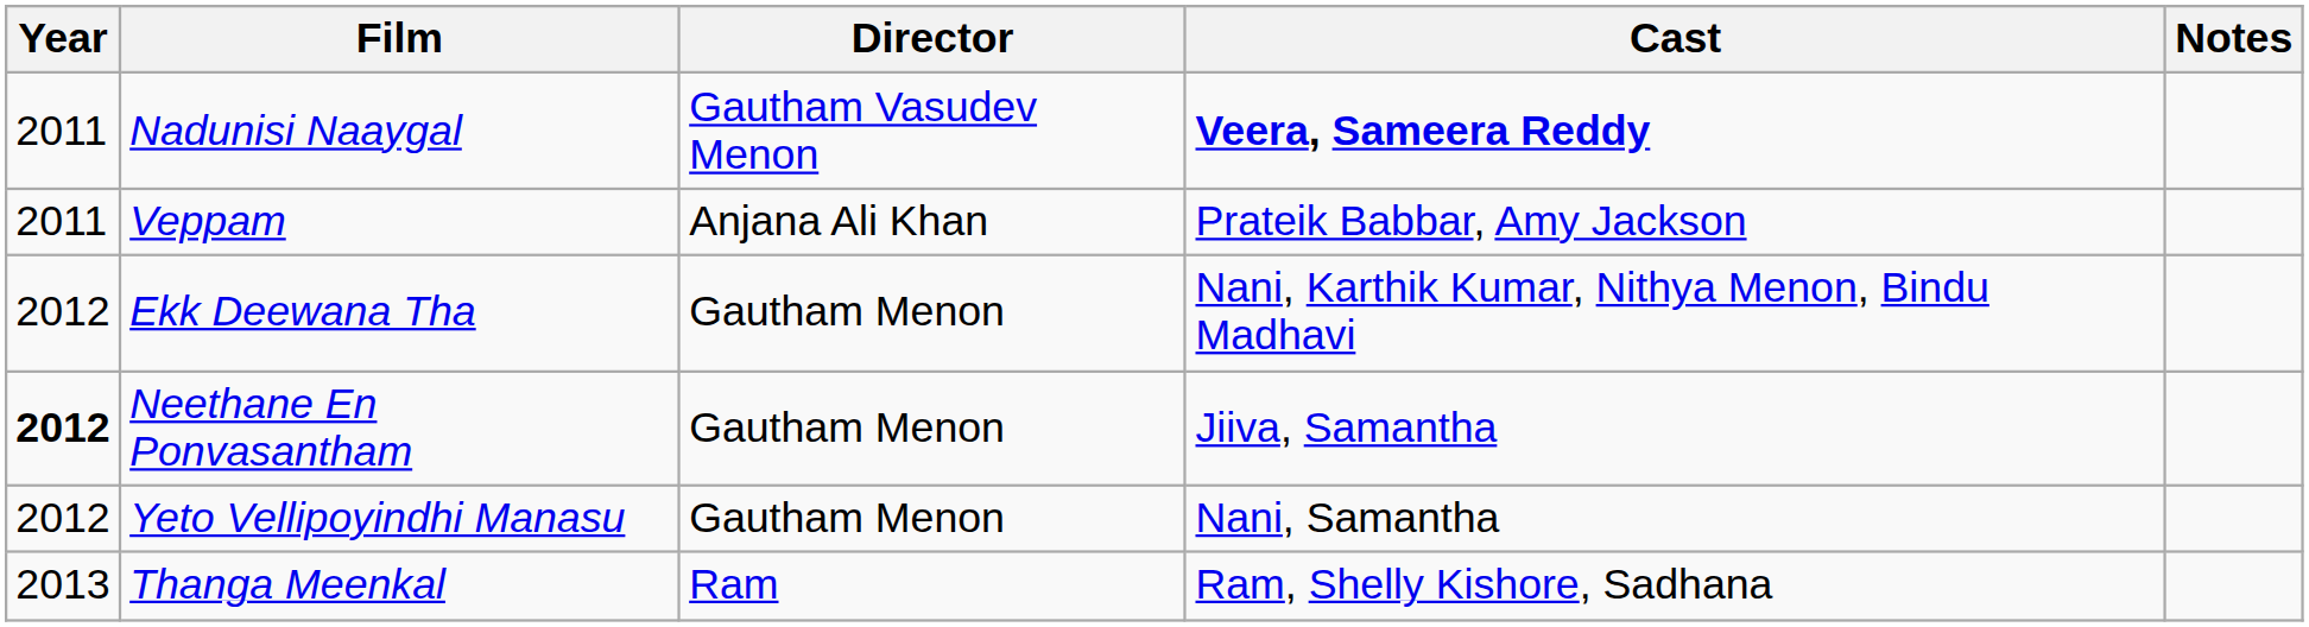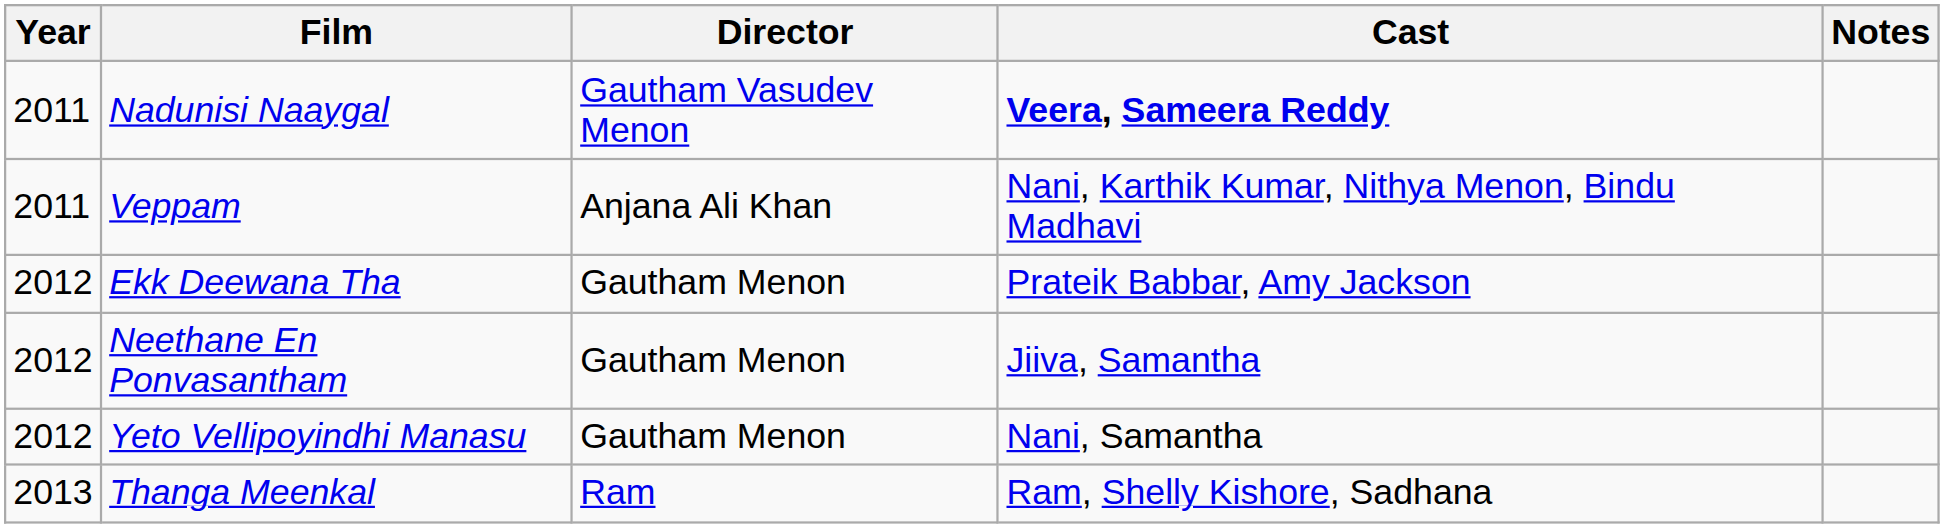 <table class="wikitable sortable">
 <tr style="background:#ccc; text-align:center;">
 <th>Year</th>
 <th>Film</th>
 <th>Director</th>
 <th>Cast</th>
 <th class="unsortable">Notes</th>
 </tr>
 <tr>
 <td>2011</td>
 <td><em><a href='#'>Nadunisi Naaygal</a></em></td>
 <td><a href='#'>Gautham Vasudev Menon</a></td>
 <td><strong><a href='#'>Veera</a>, <a href='#'>Sameera Reddy</a></strong></td>
 <td></td>
 </tr>
 <tr>
 <td>2011</td>
 <td><em><a href='#'>Veppam</a></em></td>
 <td>Anjana Ali Khan</td>
-<td><a href='#'>Prateik Babbar</a>, <a href='#'>Amy Jackson</a></td>
+<td><a href='#'>Nani</a>, <a href='#'>Karthik Kumar</a>, <a href='#'>Nithya Menon</a>, <a href='#'>Bindu Madhavi</a></td>
 <td></td>
 </tr>
 <tr>
 <td>2012</td>
 <td><em><a href='#'>Ekk Deewana Tha</a></em></td>
 <td>Gautham Menon</td>
-<td><a href='#'>Nani</a>, <a href='#'>Karthik Kumar</a>, <a href='#'>Nithya Menon</a>, <a href='#'>Bindu Madhavi</a></td>
+<td><a href='#'>Prateik Babbar</a>, <a href='#'>Amy Jackson</a></td>
 <td></td>
 </tr>
 <tr>
-<td><strong>2012</strong></td>
+<td>2012</td>
 <td><em><a href='#'>Neethane En Ponvasantham</a></em></td>
 <td>Gautham Menon</td>
 <td><a href='#'>Jiiva</a>, <a href='#'>Samantha</a></td>
 <td></td>
 </tr>
 <tr>
 <td>2012</td>
 <td><em><a href='#'>Yeto Vellipoyindhi Manasu</a></em></td>
 <td>Gautham Menon</td>
 <td><a href='#'>Nani</a>, Samantha</td>
 <td></td>
 </tr>
 <tr>
 <td>2013</td>
 <td><em><a href='#'>Thanga Meenkal</a></em></td>
 <td><a href='#'>Ram</a></td>
 <td><a href='#'>Ram</a>, <a href='#'>Shelly Kishore</a>, Sadhana</td>
 <td></td>
 </tr>
 </table>
